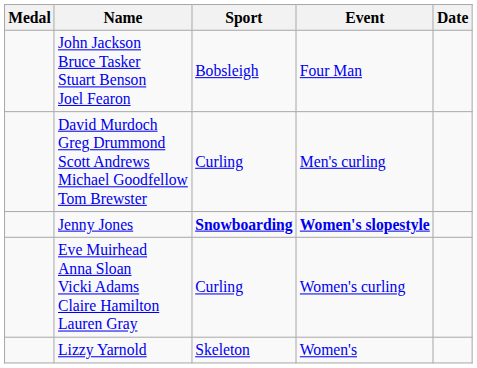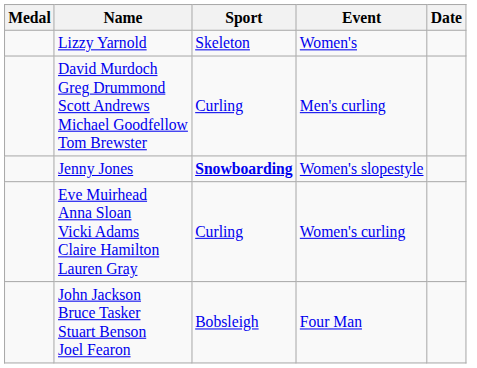 <table class="wikitable sortable" style="font-size:95%;">
 <tr>
 <th>Medal</th>
 <th class="unsortable">Name</th>
 <th>Sport</th>
 <th class="unsortable">Event</th>
 <th>Date</th>
 </tr>
 <tr>
 <td></td>
-<td><a href='#'>John Jackson</a> <br> <a href='#'>Bruce Tasker</a><br><a href='#'>Stuart Benson</a><br><a href='#'>Joel Fearon</a></td>
-<td><a href='#'>Bobsleigh</a></td>
-<td><a href='#'>Four Man</a></td>
+<td><a href='#'>Lizzy Yarnold</a></td>
+<td><a href='#'>Skeleton</a></td>
+<td><a href='#'>Women's</a></td>
 <td></td>
 </tr>
 <tr>
 <td></td>
 <td><a href='#'>David Murdoch</a> <br> <a href='#'>Greg Drummond</a> <br> <a href='#'>Scott Andrews</a> <br> <a href='#'>Michael Goodfellow</a> <br> <a href='#'>Tom Brewster</a></td>
 <td><a href='#'>Curling</a></td>
 <td><a href='#'>Men's curling</a></td>
 <td></td>
 </tr>
 <tr>
 <td></td>
 <td><a href='#'>Jenny Jones</a></td>
 <td><strong><a href='#'>Snowboarding</a></strong></td>
-<td><strong><a href='#'>Women's slopestyle</a></strong></td>
+<td><a href='#'>Women's slopestyle</a></td>
 <td></td>
 </tr>
 <tr>
 <td></td>
 <td><a href='#'>Eve Muirhead</a> <br> <a href='#'>Anna Sloan</a> <br> <a href='#'>Vicki Adams</a> <br> <a href='#'>Claire Hamilton</a> <br> <a href='#'>Lauren Gray</a></td>
 <td><a href='#'>Curling</a></td>
 <td><a href='#'>Women's curling</a></td>
 <td></td>
 </tr>
 <tr>
 <td></td>
-<td><a href='#'>Lizzy Yarnold</a></td>
-<td><a href='#'>Skeleton</a></td>
-<td><a href='#'>Women's</a></td>
+<td><a href='#'>John Jackson</a> <br> <a href='#'>Bruce Tasker</a><br><a href='#'>Stuart Benson</a><br><a href='#'>Joel Fearon</a></td>
+<td><a href='#'>Bobsleigh</a></td>
+<td><a href='#'>Four Man</a></td>
 <td></td>
 </tr>
 </table>
